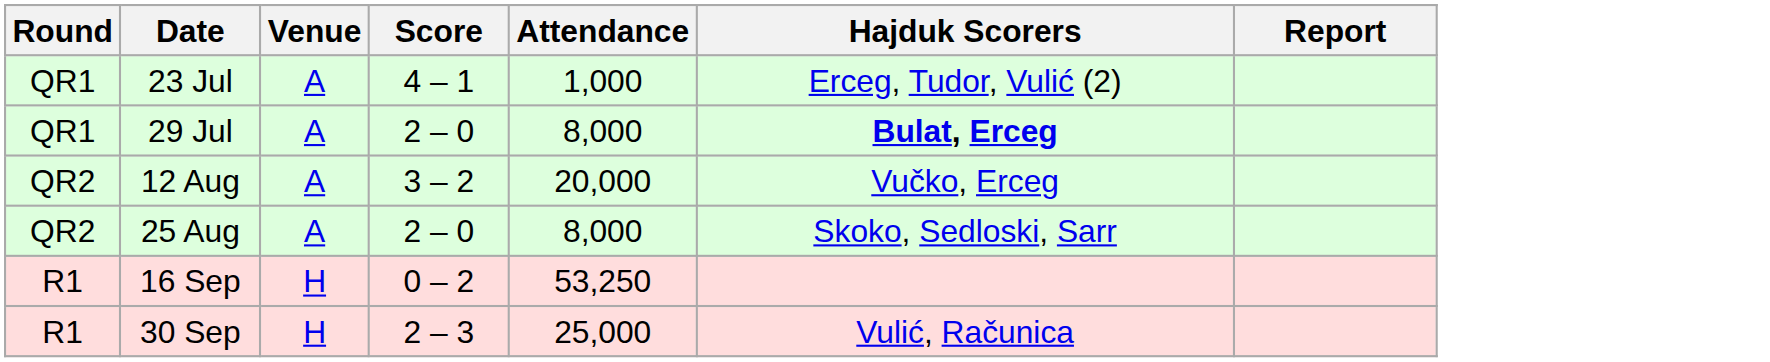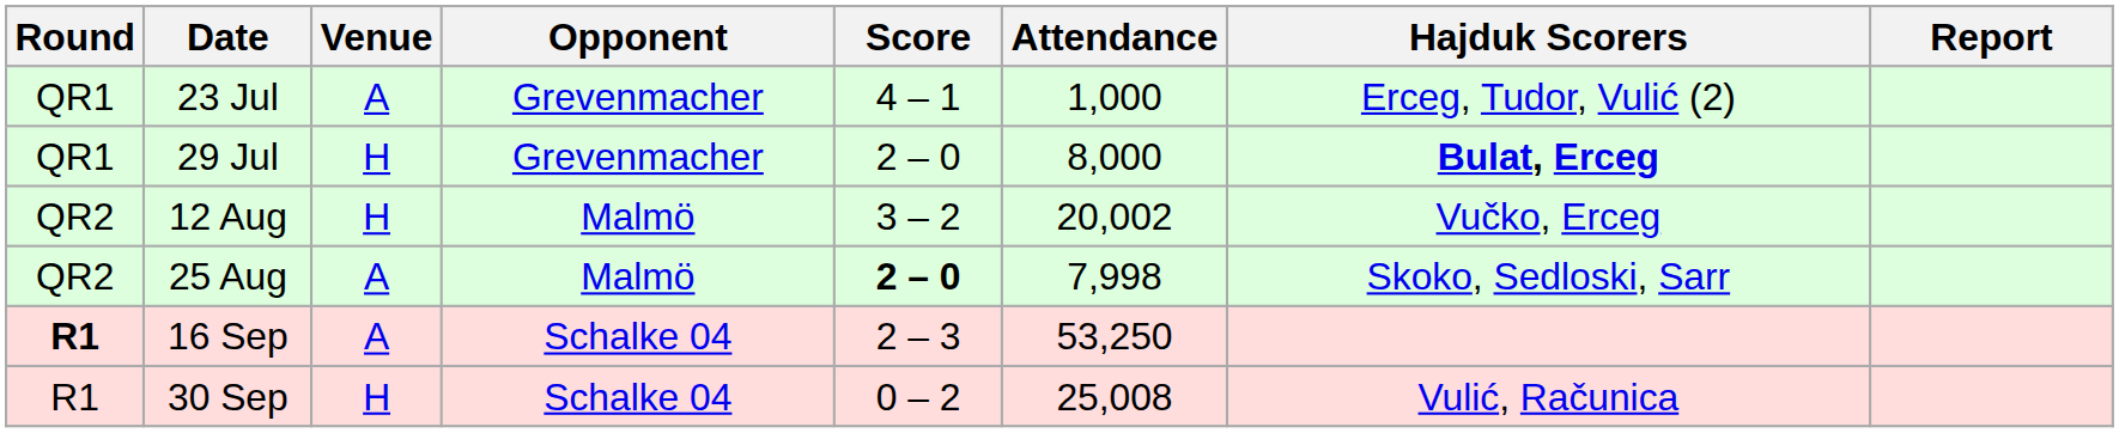 <table class="wikitable sortable" style="text-align: center; font-size:95%;">
 <tr>
 <th width="30">Round</th>
 <th width="60">Date</th>
 <th width="20">Venue</th>
+<th width="150">Opponent</th>
 <th width="60">Score</th>
 <th width="40">Attendance</th>
 <th width="250">Hajduk Scorers</th>
 <th width="90" class="unsortable">Report</th>
 </tr>
 <tr bgcolor="#ddffdd">
 <td>QR1</td>
 <td>23 Jul</td>
 <td><a href='#'>A</a> </td>
+<td><a href='#'>Grevenmacher</a> </td>
 <td>4 – 1</td>
 <td>1,000</td>
 <td><a href='#'>Erceg</a>, <a href='#'>Tudor</a>, <a href='#'>Vulić</a> (2)</td>
 <td></td>
 </tr>
 <tr bgcolor="#ddffdd">
 <td>QR1</td>
 <td>29 Jul</td>
-<td><a href='#'>A</a> </td>
+<td><a href='#'>H</a></td>
+<td><a href='#'>Grevenmacher</a> </td>
 <td>2 – 0</td>
 <td>8,000</td>
 <td><strong><a href='#'>Bulat</a>, <a href='#'>Erceg</a></strong></td>
 <td></td>
 </tr>
 <tr bgcolor="#ddffdd">
 <td>QR2</td>
 <td>12 Aug</td>
-<td><a href='#'>A</a> </td>
+<td><a href='#'>H</a></td>
+<td><a href='#'>Malmö</a> </td>
 <td>3 – 2</td>
-<td>20,000</td>
+<td>20,002</td>
 <td><a href='#'>Vučko</a>, <a href='#'>Erceg</a></td>
 <td></td>
 </tr>
 <tr bgcolor="#ddffdd">
 <td>QR2</td>
 <td>25 Aug</td>
 <td><a href='#'>A</a> </td>
-<td>2 – 0</td>
-<td>8,000</td>
+<td><a href='#'>Malmö</a> </td>
+<td><strong>2 – 0</strong></td>
+<td>7,998</td>
 <td><a href='#'>Skoko</a>, <a href='#'>Sedloski</a>, <a href='#'>Sarr</a></td>
 <td></td>
 </tr>
 <tr bgcolor="#ffdddd">
-<td>R1</td>
+<td><strong>R1</strong></td>
 <td>16 Sep</td>
-<td><a href='#'>H</a></td>
-<td>0 – 2</td>
+<td><a href='#'>A</a> </td>
+<td><a href='#'>Schalke 04</a> </td>
+<td>2 – 3</td>
 <td>53,250</td>
 <td></td>
 <td></td>
 </tr>
 <tr bgcolor="#ffdddd">
 <td>R1</td>
 <td>30 Sep</td>
 <td><a href='#'>H</a></td>
-<td>2 – 3</td>
-<td>25,000</td>
+<td><a href='#'>Schalke 04</a> </td>
+<td>0 – 2</td>
+<td>25,008</td>
 <td><a href='#'>Vulić</a>, <a href='#'>Računica</a></td>
 <td></td>
 </tr>
 </table>
